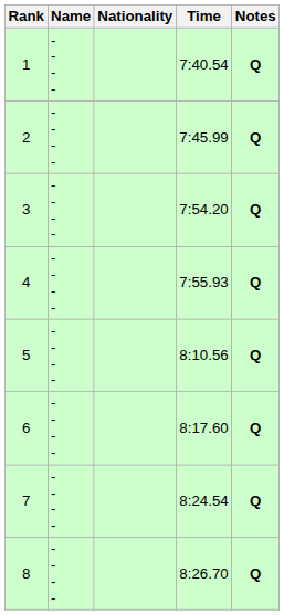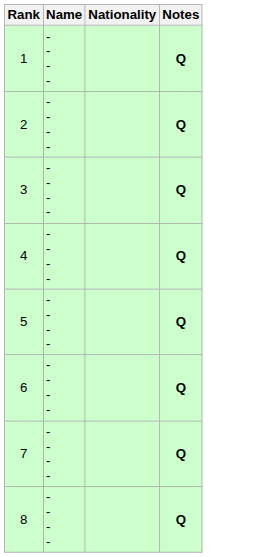 <table class="wikitable sortable" style="text-align:center">
 <tr>
 <th>Rank</th>
 <th>Name</th>
 <th>Nationality</th>
-<th>Time</th>
 <th>Notes</th>
 </tr>
 <tr bgcolor=ccffcc>
 <td>1</td>
 <td align=left>- <br> - <br> - <br> -</td>
 <td align=left></td>
-<td>7:40.54</td>
 <td><strong>Q</strong></td>
 </tr>
 <tr bgcolor=ccffcc>
 <td>2</td>
 <td align=left>- <br> - <br> - <br> -</td>
 <td align=left></td>
-<td>7:45.99</td>
 <td><strong>Q</strong></td>
 </tr>
 <tr bgcolor=ccffcc>
 <td>3</td>
 <td align=left>- <br> - <br> - <br> -</td>
 <td align=left></td>
-<td>7:54.20</td>
 <td><strong>Q</strong></td>
 </tr>
 <tr bgcolor=ccffcc>
 <td>4</td>
 <td align=left>- <br> - <br> - <br> -</td>
 <td align=left></td>
-<td>7:55.93</td>
 <td><strong>Q</strong></td>
 </tr>
 <tr bgcolor=ccffcc>
 <td>5</td>
 <td align=left>- <br> - <br> - <br> -</td>
 <td align=left></td>
-<td>8:10.56</td>
 <td><strong>Q</strong></td>
 </tr>
 <tr bgcolor=ccffcc>
 <td>6</td>
 <td align=left>- <br> - <br> - <br> -</td>
 <td align=left></td>
-<td>8:17.60</td>
 <td><strong>Q</strong></td>
 </tr>
 <tr bgcolor=ccffcc>
 <td>7</td>
 <td align=left>- <br> - <br> - <br> -</td>
 <td align=left></td>
-<td>8:24.54</td>
 <td><strong>Q</strong></td>
 </tr>
 <tr bgcolor=ccffcc>
 <td>8</td>
 <td align=left>- <br> - <br> - <br> -</td>
 <td align=left></td>
-<td>8:26.70</td>
 <td><strong>Q</strong></td>
 </tr>
 </table>
